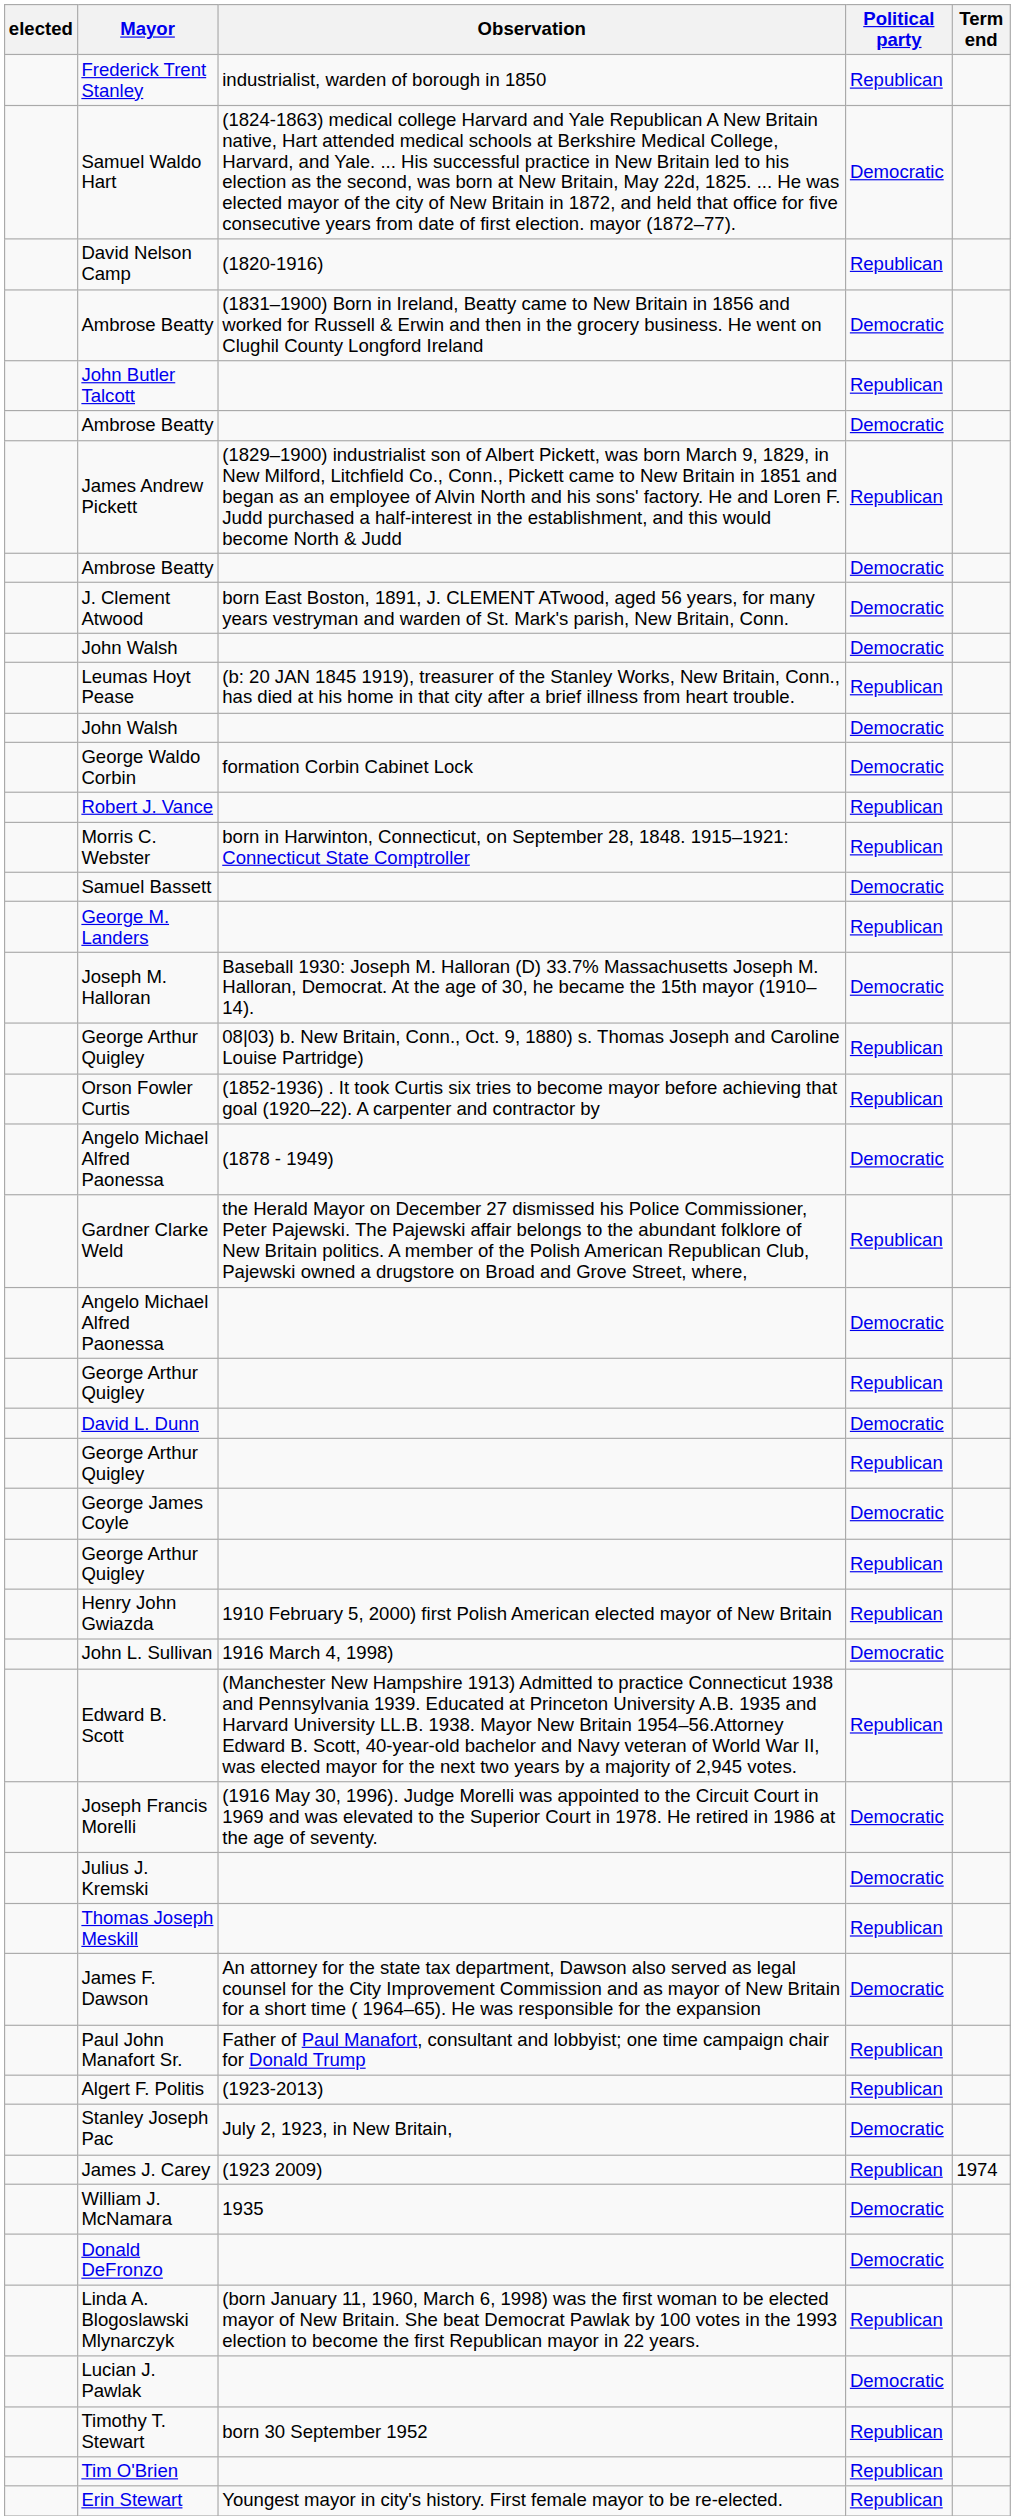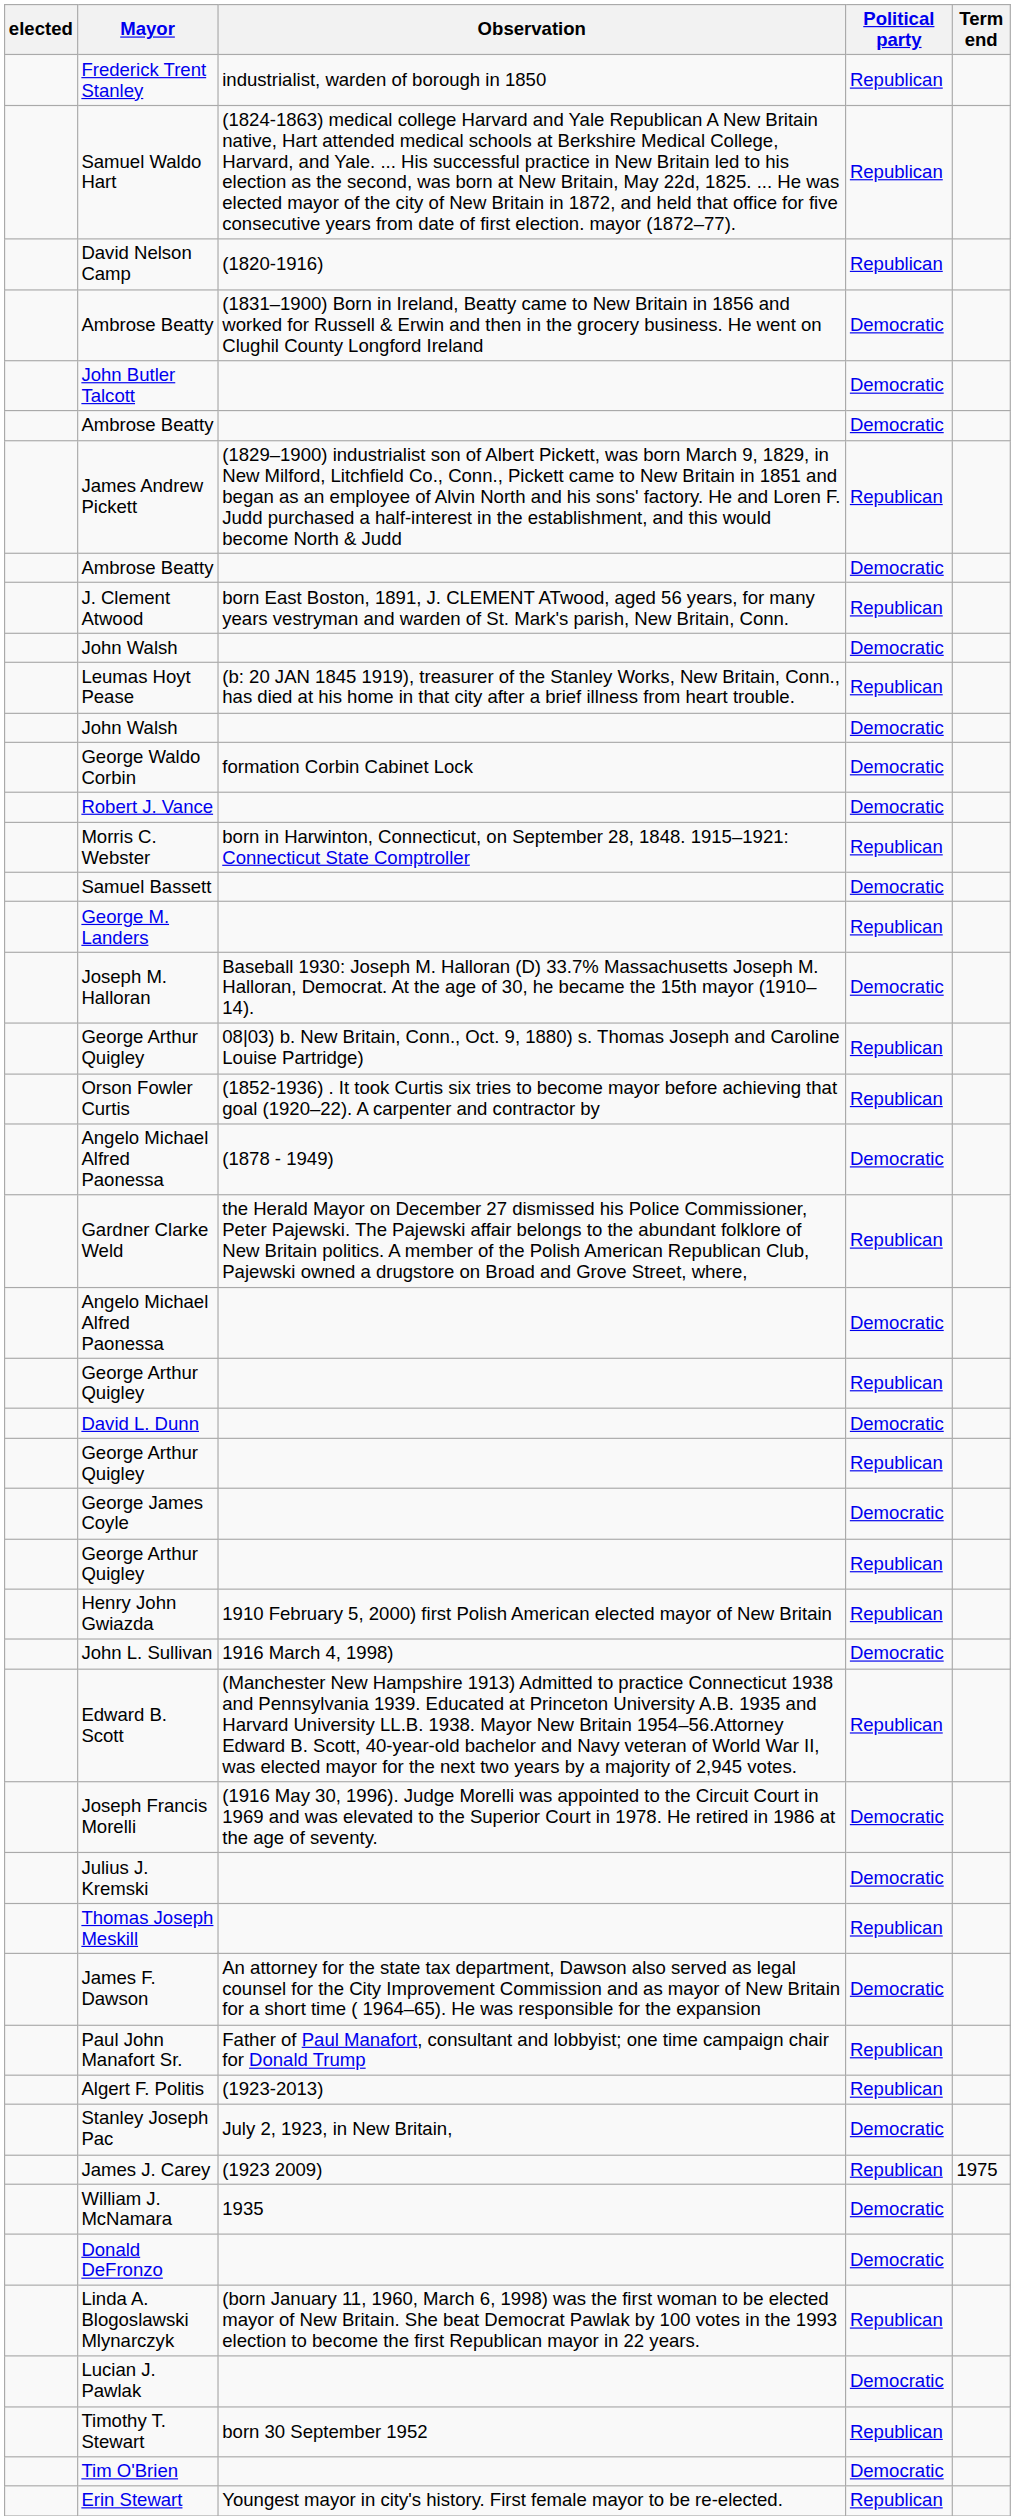 <table class="wikitable sortable">
 <tr>
 <th>elected</th>
 <th><a href='#'>Mayor</a></th>
 <th>Observation</th>
 <th><a href='#'>Political party</a></th>
 <th>Term end</th>
 </tr>
 <tr>
 <td></td>
 <td><a href='#'>Frederick Trent Stanley</a></td>
 <td>industrialist, warden of borough in 1850</td>
 <td><a href='#'>Republican</a></td>
 <td></td>
 </tr>
 <tr>
 <td></td>
 <td>Samuel Waldo Hart</td>
 <td>(1824-1863) medical college Harvard and Yale Republican A New Britain native, Hart attended medical schools at Berkshire Medical College, Harvard, and Yale. ... His successful practice in New Britain led to his election as the second, was born at New Britain, May 22d, 1825. ... He was elected mayor of the city of New Britain in 1872, and held that office for five consecutive years from date of first election. mayor (1872–77).</td>
-<td><a href='#'>Democratic</a></td>
+<td><a href='#'>Republican</a></td>
 <td></td>
 </tr>
 <tr>
 <td></td>
 <td>David Nelson Camp</td>
 <td>(1820-1916)</td>
 <td><a href='#'>Republican</a></td>
 <td></td>
 </tr>
 <tr>
 <td></td>
 <td>Ambrose Beatty</td>
 <td>(1831–1900) Born in Ireland, Beatty came to New Britain in 1856 and worked for Russell & Erwin and then in the grocery business. He went on Clughil County Longford  Ireland</td>
 <td><a href='#'>Democratic</a></td>
 <td></td>
 </tr>
 <tr>
 <td></td>
 <td><a href='#'>John Butler Talcott</a></td>
 <td></td>
-<td><a href='#'>Republican</a></td>
+<td><a href='#'>Democratic</a></td>
 <td></td>
 </tr>
 <tr>
 <td></td>
 <td>Ambrose Beatty</td>
 <td></td>
 <td><a href='#'>Democratic</a></td>
 <td></td>
 </tr>
 <tr>
 <td></td>
 <td>James Andrew Pickett</td>
 <td>(1829–1900) industrialist son of Albert Pickett, was born March 9, 1829, in New Milford, Litchfield Co., Conn., Pickett came to New Britain in 1851 and began as an employee of Alvin North and his sons' factory. He and Loren F. Judd purchased a half-interest in the establishment, and this would become North & Judd</td>
 <td><a href='#'>Republican</a></td>
 <td></td>
 </tr>
 <tr>
 <td></td>
 <td>Ambrose Beatty</td>
 <td></td>
 <td><a href='#'>Democratic</a></td>
 <td></td>
 </tr>
 <tr>
 <td></td>
 <td>J. Clement Atwood</td>
 <td>born East Boston, 1891, J. CLEMENT ATwood, aged 56 years, for many years vestryman and warden of St. Mark's parish, New Britain, Conn.</td>
-<td><a href='#'>Democratic</a></td>
+<td><a href='#'>Republican</a></td>
 <td></td>
 </tr>
 <tr>
 <td></td>
 <td>John Walsh</td>
 <td></td>
 <td><a href='#'>Democratic</a></td>
 <td></td>
 </tr>
 <tr>
 <td></td>
 <td>Leumas Hoyt Pease</td>
 <td>(b: 20 JAN 1845 1919), treasurer of the Stanley Works, New Britain, Conn., has died at his home in that city after a brief illness from heart trouble.</td>
 <td><a href='#'>Republican</a></td>
 <td></td>
 </tr>
 <tr>
 <td></td>
 <td>John Walsh</td>
 <td></td>
 <td><a href='#'>Democratic</a></td>
 <td></td>
 </tr>
 <tr>
 <td></td>
 <td>George Waldo Corbin</td>
 <td>formation Corbin Cabinet Lock</td>
 <td><a href='#'>Democratic</a></td>
 <td></td>
 </tr>
 <tr>
 <td></td>
 <td><a href='#'>Robert J. Vance</a></td>
 <td></td>
-<td><a href='#'>Republican</a></td>
+<td><a href='#'>Democratic</a></td>
 <td></td>
 </tr>
 <tr>
 <td></td>
 <td>Morris C. Webster</td>
 <td>born in Harwinton, Connecticut, on September 28, 1848.  1915–1921: <a href='#'>Connecticut State Comptroller</a></td>
 <td><a href='#'>Republican</a></td>
 <td></td>
 </tr>
 <tr>
 <td></td>
 <td>Samuel Bassett</td>
 <td></td>
 <td><a href='#'>Democratic</a></td>
 <td></td>
 </tr>
 <tr>
 <td></td>
 <td><a href='#'>George M. Landers</a></td>
 <td></td>
 <td><a href='#'>Republican</a></td>
 <td></td>
 </tr>
 <tr>
 <td></td>
 <td>Joseph M. Halloran</td>
 <td>Baseball 1930:  Joseph M. Halloran (D) 33.7% Massachusetts Joseph M. Halloran, Democrat. At the age of 30, he became the 15th mayor (1910–14).</td>
 <td><a href='#'>Democratic</a></td>
 <td></td>
 </tr>
 <tr>
 <td></td>
 <td>George Arthur Quigley</td>
 <td (1880 1953>08|03)  b. New Britain, Conn., Oct. 9, 1880) s. Thomas Joseph and Caroline Louise Partridge)</td>
 <td><a href='#'>Republican</a></td>
 <td></td>
 </tr>
 <tr>
 <td></td>
 <td>Orson Fowler Curtis</td>
 <td>(1852-1936)  . It took Curtis six tries to become mayor before achieving that goal (1920–22). A carpenter and contractor by</td>
 <td><a href='#'>Republican</a></td>
 <td></td>
 </tr>
 <tr>
 <td></td>
 <td>Angelo Michael Alfred Paonessa</td>
 <td>(1878 - 1949)</td>
 <td><a href='#'>Democratic</a></td>
 <td></td>
 </tr>
 <tr>
 <td></td>
 <td>Gardner Clarke Weld</td>
 <td>the Herald Mayor  on December 27 dismissed his Police Commissioner, Peter Pajewski. The Pajewski affair belongs to the abundant folklore of New Britain politics. A member of the Polish American Republican Club, Pajewski owned a drugstore on Broad and Grove Street, where,</td>
 <td><a href='#'>Republican</a></td>
 <td></td>
 </tr>
 <tr>
 <td></td>
 <td>Angelo Michael Alfred Paonessa</td>
 <td></td>
 <td><a href='#'>Democratic</a></td>
 <td></td>
 </tr>
 <tr>
 <td></td>
 <td>George Arthur Quigley</td>
 <td></td>
 <td><a href='#'>Republican</a></td>
 <td></td>
 </tr>
 <tr>
 <td></td>
 <td><a href='#'>David L. Dunn</a></td>
 <td></td>
 <td><a href='#'>Democratic</a></td>
 <td></td>
 </tr>
 <tr>
 <td></td>
 <td>George Arthur Quigley</td>
 <td></td>
 <td><a href='#'>Republican</a></td>
 <td></td>
 </tr>
 <tr>
 <td></td>
 <td>George James Coyle</td>
 <td></td>
 <td><a href='#'>Democratic</a></td>
 <td></td>
 </tr>
 <tr>
 <td></td>
 <td>George Arthur Quigley</td>
 <td></td>
 <td><a href='#'>Republican</a></td>
 <td></td>
 </tr>
 <tr>
 <td></td>
 <td>Henry John Gwiazda</td>
 <td>1910 February 5, 2000) first Polish American elected mayor of New Britain</td>
 <td><a href='#'>Republican</a></td>
 <td></td>
 </tr>
 <tr>
 <td></td>
 <td>John L. Sullivan</td>
 <td>1916 March 4, 1998) </td>
 <td><a href='#'>Democratic</a></td>
 <td></td>
 </tr>
 <tr>
 <td></td>
 <td>Edward B. Scott</td>
 <td>(Manchester New Hampshire 1913) Admitted to practice Connecticut 1938 and Pennsylvania 1939. Educated at Princeton University A.B. 1935 and Harvard University LL.B. 1938. Mayor New Britain 1954–56.Attorney Edward B. Scott, 40-year-old bachelor and Navy veteran of World War II, was elected mayor for the next two years by a majority of 2,945 votes.</td>
 <td><a href='#'>Republican</a></td>
 <td></td>
 </tr>
 <tr>
 <td></td>
 <td>Joseph Francis Morelli</td>
 <td>(1916 May 30, 1996). Judge Morelli was appointed to the Circuit Court in 1969 and was elevated to the Superior Court in 1978. He retired in 1986 at the age of seventy.</td>
 <td><a href='#'>Democratic</a></td>
 <td></td>
 </tr>
 <tr>
 <td></td>
 <td>Julius J. Kremski</td>
 <td></td>
 <td><a href='#'>Democratic</a></td>
 <td></td>
 </tr>
 <tr>
 <td></td>
 <td><a href='#'>Thomas Joseph Meskill</a></td>
 <td></td>
 <td><a href='#'>Republican</a></td>
 <td></td>
 </tr>
 <tr>
 <td></td>
 <td>James F. Dawson</td>
 <td>An attorney for the state tax department, Dawson also served as legal counsel for the City Improvement Commission and as mayor of New Britain for a short time ( 1964–65). He was responsible for the expansion</td>
 <td><a href='#'>Democratic</a></td>
 <td></td>
 </tr>
 <tr>
 <td></td>
 <td Paul Manafort>Paul John Manafort Sr.</td>
 <td>Father of <a href='#'>Paul Manafort</a>, consultant and lobbyist; one time campaign chair for <a href='#'>Donald Trump</a></td>
 <td><a href='#'>Republican</a></td>
 <td></td>
 </tr>
 <tr>
 <td></td>
 <td>Algert F. Politis</td>
 <td>(1923-2013)</td>
 <td><a href='#'>Republican</a></td>
 <td></td>
 </tr>
 <tr>
 <td></td>
 <td>Stanley Joseph Pac</td>
 <td>July 2, 1923, in New Britain,</td>
 <td><a href='#'>Democratic</a></td>
 <td></td>
 </tr>
 <tr>
 <td></td>
 <td>James J. Carey</td>
 <td>(1923 2009)</td>
 <td><a href='#'>Republican</a></td>
-<td>1974</td>
+<td>1975</td>
 </tr>
 <tr>
 <td></td>
 <td>William J. McNamara</td>
 <td>1935</td>
 <td><a href='#'>Democratic</a></td>
 <td></td>
 </tr>
 <tr>
 <td></td>
 <td><a href='#'>Donald DeFronzo</a></td>
 <td></td>
 <td><a href='#'>Democratic</a></td>
 <td></td>
 </tr>
 <tr>
 <td></td>
 <td>Linda A. Blogoslawski Mlynarczyk</td>
 <td>(born January 11, 1960, March 6, 1998) was the first woman to be elected mayor of New Britain. She beat Democrat Pawlak by 100 votes in the 1993 election to become the first Republican mayor in 22 years.</td>
 <td><a href='#'>Republican</a></td>
 <td></td>
 </tr>
 <tr>
 <td></td>
 <td>Lucian J. Pawlak</td>
 <td></td>
 <td><a href='#'>Democratic</a></td>
 <td></td>
 </tr>
 <tr>
 <td></td>
 <td>Timothy T. Stewart</td>
 <td>born 30 September 1952</td>
 <td><a href='#'>Republican</a></td>
 <td></td>
 </tr>
 <tr>
 <td></td>
 <td><a href='#'>Tim O'Brien</a></td>
 <td></td>
-<td><a href='#'>Republican</a></td>
+<td><a href='#'>Democratic</a></td>
 <td></td>
 </tr>
 <tr>
 <td></td>
 <td><a href='#'>Erin Stewart</a></td>
 <td>Youngest mayor in city's history. First female mayor to be re-elected.</td>
 <td><a href='#'>Republican</a></td>
 <td></td>
 </tr>
 </table>
